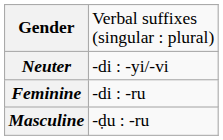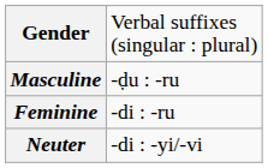 <table class="wikitable">
 <tr>
 <th>Gender</th>
 <td>Verbal suffixes<br>(singular : plural)</td>
 </tr>
 <tr>
-<th><em>Neuter</em></th>
-<td>-di : -yi/-vi</td>
+<th><em>Masculine</em></th>
+<td>-ḍu : -ru</td>
 </tr>
 <tr>
 <th><em>Feminine</em></th>
 <td>-di : -ru</td>
 </tr>
 <tr>
-<th><em>Masculine</em></th>
-<td>-ḍu : -ru</td>
+<th><em>Neuter</em></th>
+<td>-di : -yi/-vi</td>
 </tr>
 </table>
